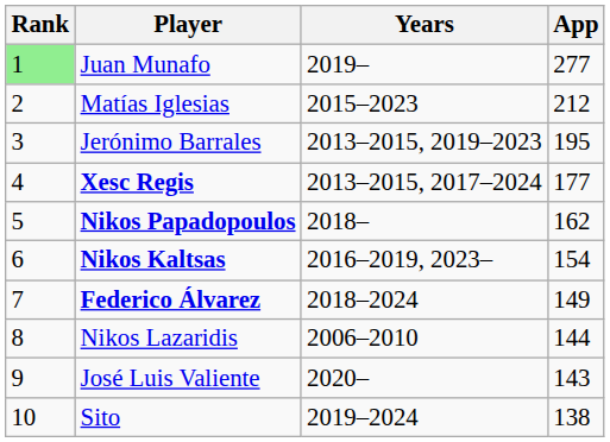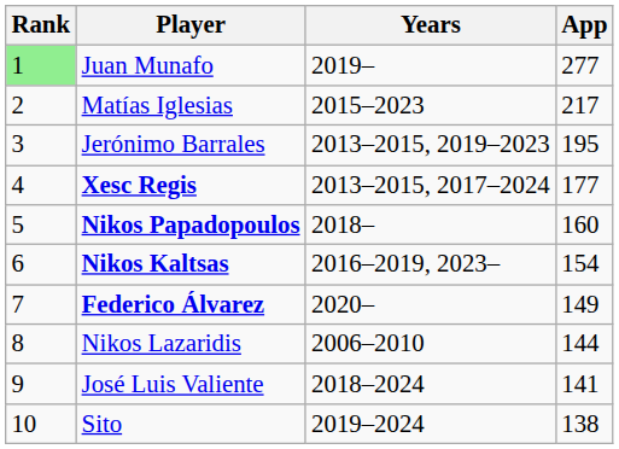 <table class="wikitable sortable" style="text-align:leftErkin dth:70%;">
 <tr>
 <th>Rank</th>
 <th>Player</th>
 <th>Years</th>
 <th>App</th>
 </tr>
 <tr>
 <td style="background: lightgreen;">1</td>
 <td> <a href='#'>Juan Munafo</a></td>
 <td>2019–</td>
 <td>277</td>
 </tr>
 <tr>
 <td>2</td>
 <td> <a href='#'>Matías Iglesias</a></td>
 <td>2015–2023</td>
-<td>212</td>
+<td>217</td>
 </tr>
 <tr>
 <td>3</td>
 <td> <a href='#'>Jerónimo Barrales</a></td>
 <td>2013–2015, 2019–2023</td>
 <td>195</td>
 </tr>
 <tr>
 <td>4</td>
 <td> <strong><a href='#'>Xesc Regis</a></strong></td>
 <td>2013–2015, 2017–2024</td>
 <td>177</td>
 </tr>
 <tr>
 <td>5</td>
 <td> <strong><a href='#'>Nikos Papadopoulos</a></strong></td>
 <td>2018–</td>
-<td>162</td>
+<td>160</td>
 </tr>
 <tr>
 <td>6</td>
 <td> <strong><a href='#'>Nikos Kaltsas</a></strong></td>
 <td>2016–2019, 2023–</td>
 <td>154</td>
 </tr>
 <tr>
 <td>7</td>
 <td> <strong><a href='#'>Federico Álvarez</a></strong></td>
-<td>2018–2024</td>
+<td>2020–</td>
 <td>149</td>
 </tr>
 <tr>
 <td>8</td>
 <td> <a href='#'>Nikos Lazaridis</a></td>
 <td>2006–2010</td>
 <td>144</td>
 </tr>
 <tr>
 <td>9</td>
 <td> <a href='#'>José Luis Valiente</a></td>
-<td>2020–</td>
-<td>143</td>
+<td>2018–2024</td>
+<td>141</td>
 </tr>
 <tr>
 <td>10</td>
 <td> <a href='#'>Sito</a></td>
 <td>2019–2024</td>
 <td>138</td>
 </tr>
 </table>
